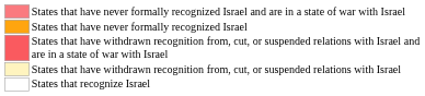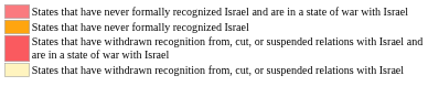 <table>
 <tr>
 <td style="background:#fa7a7f; border:1px solid #aaa; width:2em;"></td>
 <td>States that have never formally recognized Israel and are in a state of war with Israel</td>
 </tr>
 <tr>
 <td style="background:#ffa50f; border:1px solid #aaa; width:2em;"></td>
 <td>States that have never formally recognized Israel</td>
 </tr>
 <tr>
 <td style="background:#fa5a5f; border:1px solid #aaa; width:2em;"></td>
 <td>States that have withdrawn recognition from, cut, or suspended relations with Israel and are in a state of war with Israel</td>
 </tr>
 <tr>
 <td style="background:#fff4bf; border:1px solid #aaa; width:2em;"></td>
 <td>States that have withdrawn recognition from, cut, or suspended relations with Israel</td>
 </tr>
-<tr>
-<td style="background:white;border:1px solid #aaa; width:2em;"></td>
-<td>States that recognize Israel</td>
-</tr>
 </table>
